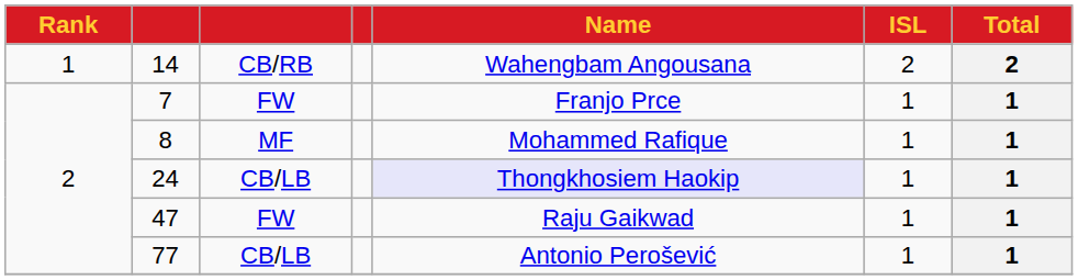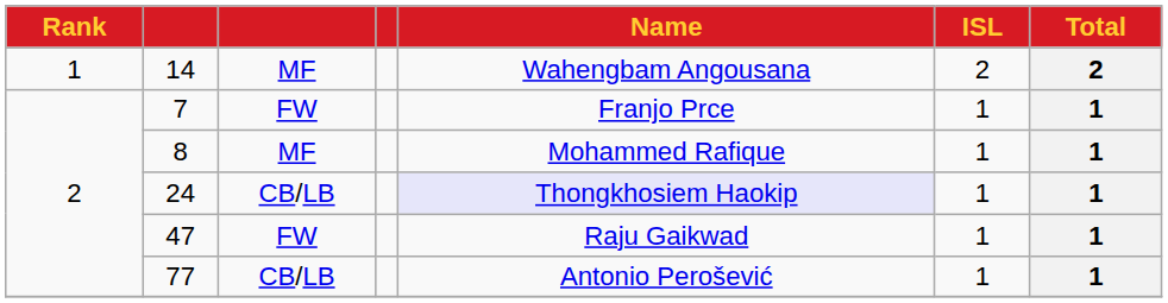 <table class="wikitable" style="text-align:center; font-size:90%; width:50%">
 <tr>
 <th style="background:#d71a23; color:#ffcd31; text-align:center;">Rank</th>
 <th style="background:#d71a23; color:#ffcd31; text-align:center;"></th>
 <th style="background:#d71a23; color:#ffcd31; text-align:center;"></th>
 <th style="background:#d71a23; color:#ffcd31; text-align:center;"></th>
 <th style="background:#d71a23; color:#ffcd31; text-align:center;">Name</th>
 <th style="background:#d71a23; color:#ffcd31; text-align:center;">ISL</th>
 <th style="background:#d71a23; color:#ffcd31; text-align:center;">Total</th>
 </tr>
 <tr>
 <td>1</td>
 <td>14</td>
-<td><a href='#'>CB</a>/<a href='#'>RB</a></td>
+<td><a href='#'>MF</a></td>
 <td></td>
 <td><a href='#'>Wahengbam Angousana</a></td>
 <td>2</td>
 <th>2</th>
 </tr>
 <tr>
 <td rowspan="5">2</td>
 <td>7</td>
 <td><a href='#'>FW</a></td>
 <td></td>
 <td><a href='#'>Franjo Prce</a></td>
 <td>1</td>
 <th>1</th>
 </tr>
 <tr>
 <td>8</td>
 <td><a href='#'>MF</a></td>
 <td></td>
 <td><a href='#'>Mohammed Rafique</a></td>
 <td>1</td>
 <th>1</th>
 </tr>
 <tr>
 <td>24</td>
 <td><a href='#'>CB</a>/<a href='#'>LB</a></td>
 <td></td>
 <td style="background: lavender;"><a href='#'>Thongkhosiem Haokip</a></td>
 <td>1</td>
 <th>1</th>
 </tr>
 <tr>
 <td>47</td>
 <td><a href='#'>FW</a></td>
 <td></td>
 <td><a href='#'>Raju Gaikwad</a></td>
 <td>1</td>
 <th>1</th>
 </tr>
 <tr>
 <td>77</td>
 <td><a href='#'>CB</a>/<a href='#'>LB</a></td>
 <td></td>
 <td><a href='#'>Antonio Perošević</a></td>
 <td>1</td>
 <th>1</th>
 </tr>
 <tr>
 </tr>
 </table>
